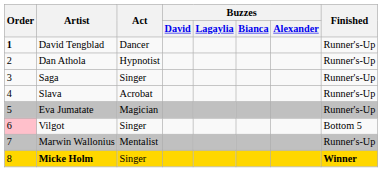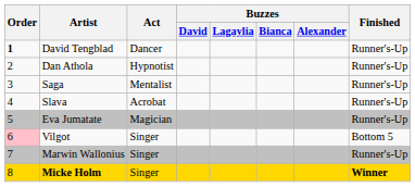 <table class="wikitable sortable">
 <tr>
 <th rowspan="2">Order</th>
 <th rowspan="2" class="unsortable">Artist</th>
 <th rowspan="2" class="unsortable">Act</th>
 <th colspan="4" class="unsortable">Buzzes</th>
 <th rowspan="2">Finished</th>
 </tr>
 <tr>
 <th><a href='#'>David</a></th>
 <th><a href='#'>Lagaylia</a></th>
 <th><a href='#'>Bianca</a></th>
 <th><a href='#'>Alexander</a></th>
 </tr>
 <tr>
 <td><strong>1</strong></td>
 <td>David Tengblad</td>
 <td>Dancer</td>
 <td></td>
 <td></td>
 <td></td>
 <td></td>
 <td>Runner's-Up</td>
 </tr>
 <tr>
 <td>2</td>
 <td>Dan Athola</td>
 <td>Hypnotist</td>
 <td></td>
 <td></td>
 <td></td>
 <td style="text-align:center;"></td>
 <td>Runner's-Up</td>
 </tr>
 <tr>
 <td>3</td>
 <td>Saga</td>
-<td>Singer</td>
+<td>Mentalist</td>
 <td></td>
 <td></td>
 <td></td>
 <td></td>
 <td>Runner's-Up</td>
 </tr>
 <tr>
 <td>4</td>
 <td>Slava</td>
 <td>Acrobat</td>
 <td></td>
 <td></td>
 <td></td>
 <td></td>
 <td>Runner's-Up</td>
 </tr>
 <tr style="background:silver;">
 <td>5</td>
 <td>Eva Jumatate</td>
 <td>Magician</td>
 <td></td>
 <td></td>
 <td></td>
 <td></td>
 <td>Runner's-Up</td>
 </tr>
 <tr>
 <td style="background: pink;">6</td>
 <td>Vilgot</td>
 <td>Singer</td>
 <td></td>
 <td></td>
 <td></td>
 <td></td>
 <td>Bottom 5</td>
 </tr>
 <tr style="background:silver;">
 <td>7</td>
 <td>Marwin Wallonius</td>
-<td>Mentalist</td>
+<td>Singer</td>
 <td></td>
 <td></td>
 <td></td>
 <td></td>
 <td>Runner's-Up</td>
 </tr>
 <tr style="background:gold;">
 <td>8</td>
 <td><strong>Micke Holm</strong></td>
 <td>Singer</td>
 <td></td>
 <td></td>
 <td></td>
 <td></td>
 <td><strong>Winner</strong></td>
 </tr>
 </table>
